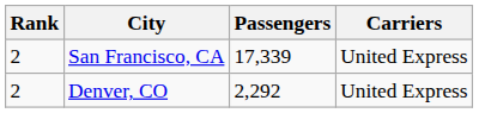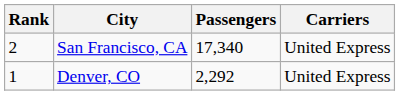 <table class="wikitable sortable" style="font-size: 95%;">
 <tr>
 <th>Rank</th>
 <th>City</th>
 <th>Passengers</th>
 <th>Carriers</th>
 </tr>
 <tr>
 <td>2</td>
 <td><a href='#'>San Francisco, CA</a></td>
-<td>17,339</td>
+<td>17,340</td>
 <td>United Express</td>
 </tr>
 <tr>
-<td>2</td>
+<td>1</td>
 <td><a href='#'>Denver, CO</a></td>
 <td>2,292</td>
 <td>United Express</td>
 </tr>
 </table>
